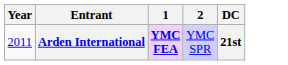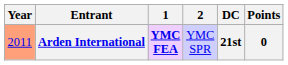 <table class="wikitable" style="text-align:center; font-size:85%">
 <tr>
 <th>Year</th>
 <th>Entrant</th>
 <th>1</th>
 <th>2</th>
 <th>DC</th>
+<th>Points</th>
 </tr>
 <tr>
-<td><a href='#'>2011</a></td>
+<td style="background: lightsalmon;"><a href='#'>2011</a></td>
 <th nowrap><a href='#'>Arden International</a></th>
 <td style="background:#EFCFFF;"><strong><a href='#'>YMC<br>FEA</a><br></strong></td>
 <td style="background:#CFCFFF;"><a href='#'>YMC<br>SPR</a><br></td>
 <th>21st</th>
+<th>0</th>
 </tr>
 </table>
